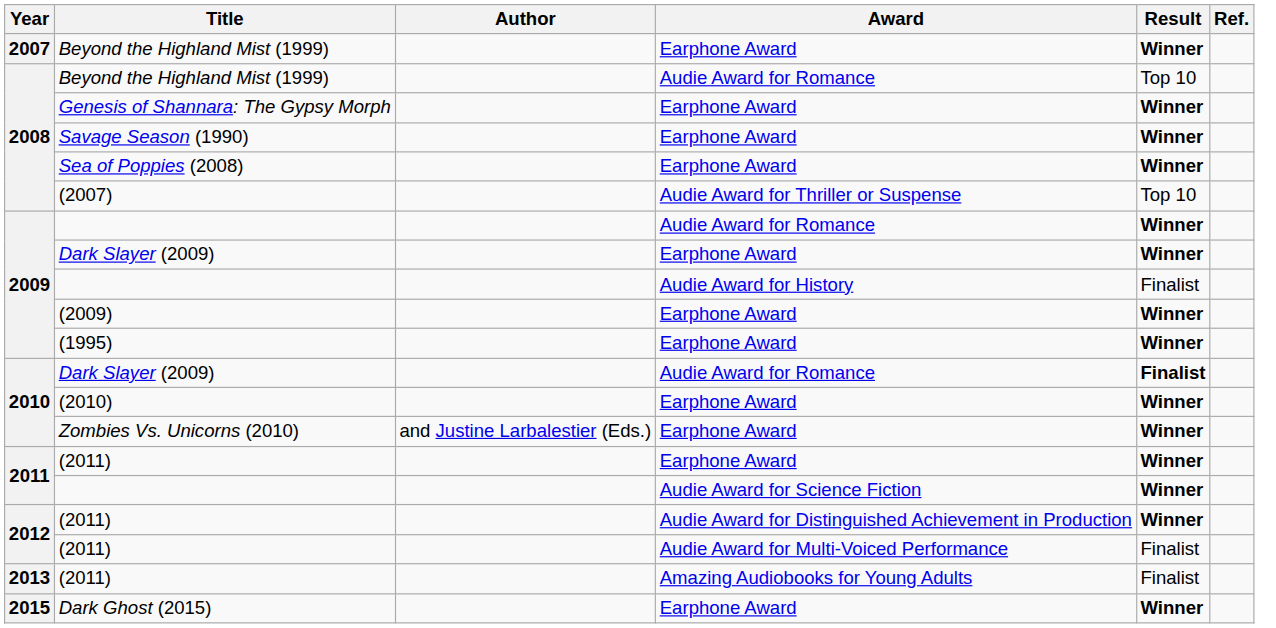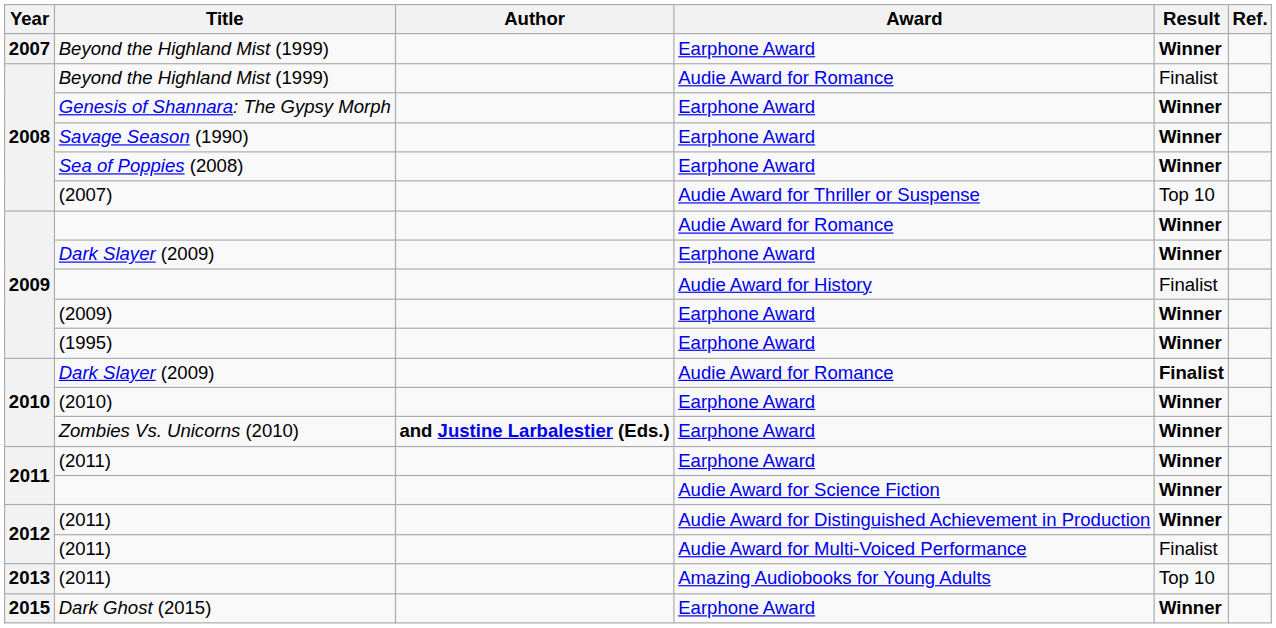 <table class="wikitable sortable mw-collapsible">
 <tr>
 <th>Year</th>
 <th>Title</th>
 <th>Author</th>
 <th>Award</th>
 <th>Result</th>
 <th>Ref.</th>
 </tr>
 <tr>
 <th>2007</th>
 <td><em>Beyond the Highland Mist</em> (1999)</td>
 <td></td>
 <td><a href='#'>Earphone Award</a></td>
 <td><strong>Winner</strong></td>
 <td></td>
 </tr>
 <tr>
 <th rowspan="5">2008</th>
 <td><em>Beyond the Highland Mist</em> (1999)</td>
 <td></td>
 <td><a href='#'>Audie Award for Romance</a></td>
-<td>Top 10</td>
+<td>Finalist</td>
 <td></td>
 </tr>
 <tr>
 <td><em><a href='#'>Genesis of Shannara</a>: The Gypsy Morph</em></td>
 <td></td>
 <td><a href='#'>Earphone Award</a></td>
 <td><strong>Winner</strong></td>
 <td></td>
 </tr>
 <tr>
 <td><em><a href='#'>Savage Season</a></em> (1990)</td>
 <td></td>
 <td><a href='#'>Earphone Award</a></td>
 <td><strong>Winner</strong></td>
 <td></td>
 </tr>
 <tr>
 <td><em><a href='#'>Sea of Poppies</a></em> (2008)</td>
 <td></td>
 <td><a href='#'>Earphone Award</a></td>
 <td><strong>Winner</strong></td>
 <td></td>
 </tr>
 <tr>
 <td><em></em> (2007)</td>
 <td></td>
 <td><a href='#'>Audie Award for Thriller or Suspense</a></td>
 <td>Top 10</td>
 <td></td>
 </tr>
 <tr>
 <th rowspan="5">2009</th>
 <td><em></em></td>
 <td></td>
 <td><a href='#'>Audie Award for Romance</a></td>
 <td><strong>Winner</strong></td>
 <td></td>
 </tr>
 <tr>
 <td><em><a href='#'>Dark Slayer</a></em> (2009)</td>
 <td></td>
 <td><a href='#'>Earphone Award</a></td>
 <td><strong>Winner</strong></td>
 <td></td>
 </tr>
 <tr>
 <td><em></em></td>
 <td></td>
 <td><a href='#'>Audie Award for History</a></td>
 <td>Finalist</td>
 <td></td>
 </tr>
 <tr>
 <td><em></em> (2009)</td>
 <td></td>
 <td><a href='#'>Earphone Award</a></td>
 <td><strong>Winner</strong></td>
 <td></td>
 </tr>
 <tr>
 <td><em></em> (1995)</td>
 <td></td>
 <td><a href='#'>Earphone Award</a></td>
 <td><strong>Winner</strong></td>
 <td></td>
 </tr>
 <tr>
 <th rowspan="3">2010</th>
 <td><em><a href='#'>Dark Slayer</a></em> (2009)</td>
 <td></td>
 <td><a href='#'>Audie Award for Romance</a></td>
 <td><strong>Finalist</strong></td>
 <td></td>
 </tr>
 <tr>
 <td><em></em> (2010)</td>
 <td></td>
 <td><a href='#'>Earphone Award</a></td>
 <td><strong>Winner</strong></td>
 <td></td>
 </tr>
 <tr>
 <td><em>Zombies Vs. Unicorns</em> (2010)</td>
-<td> and <a href='#'>Justine Larbalestier</a> (Eds.)</td>
+<td><strong> and <a href='#'>Justine Larbalestier</a> (Eds.)</strong></td>
 <td><a href='#'>Earphone Award</a></td>
 <td><strong>Winner</strong></td>
 <td></td>
 </tr>
 <tr>
 <th rowspan="2">2011</th>
 <td><em></em> (2011)</td>
 <td></td>
 <td><a href='#'>Earphone Award</a></td>
 <td><strong>Winner</strong></td>
 <td></td>
 </tr>
 <tr>
 <td><em></em></td>
 <td></td>
 <td><a href='#'>Audie Award for Science Fiction</a></td>
 <td><strong>Winner</strong></td>
 <td></td>
 </tr>
 <tr>
 <th rowspan="2">2012</th>
 <td><em></em> (2011)</td>
 <td></td>
 <td><a href='#'>Audie Award for Distinguished Achievement in Production</a></td>
 <td><strong>Winner</strong></td>
 <td></td>
 </tr>
 <tr>
 <td><em></em> (2011)</td>
 <td></td>
 <td><a href='#'>Audie Award for Multi-Voiced Performance</a></td>
 <td>Finalist</td>
 <td></td>
 </tr>
 <tr>
 <th>2013</th>
 <td><em></em> (2011)</td>
 <td></td>
 <td><a href='#'>Amazing Audiobooks for Young Adults</a></td>
-<td>Finalist</td>
+<td>Top 10</td>
 <td></td>
 </tr>
 <tr>
 <th>2015</th>
 <td><em>Dark Ghost</em> (2015)</td>
 <td></td>
 <td><a href='#'>Earphone Award</a></td>
 <td><strong>Winner</strong></td>
 <td></td>
 </tr>
 </table>
